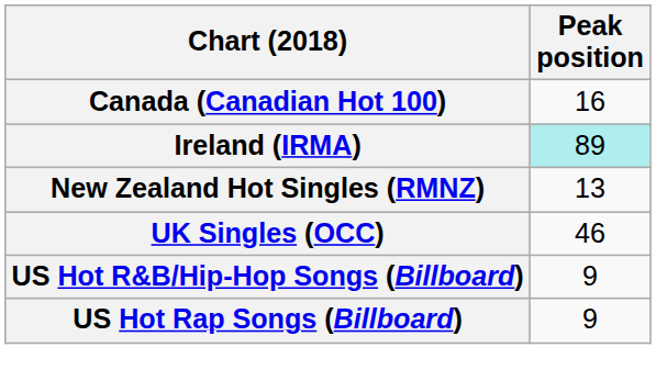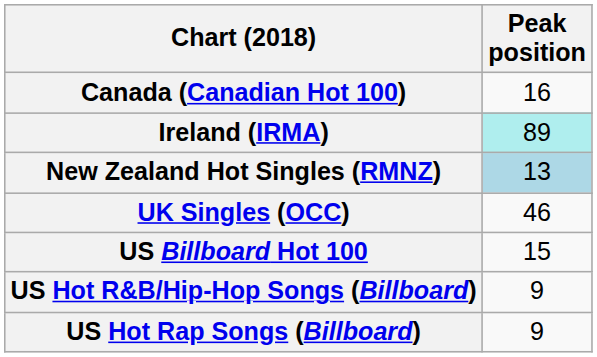 <table class="wikitable sortable plainrowheaders" style="text-align:center;">
 <tr>
 <th scope="col">Chart (2018)</th>
 <th scope="col">Peak<br>position</th>
 </tr>
 <tr>
 <th scope="row">Canada (<a href='#'>Canadian Hot 100</a>)</th>
 <td>16</td>
 </tr>
 <tr>
 <th scope="row">Ireland (<a href='#'>IRMA</a>)</th>
 <td style="background: paleturquoise;">89</td>
 </tr>
 <tr>
 <th scope="row">New Zealand Hot Singles (<a href='#'>RMNZ</a>)</th>
-<td>13</td>
+<td style="background: lightblue;">13</td>
 </tr>
 <tr>
 <th scope="row"><a href='#'>UK Singles</a> (<a href='#'>OCC</a>)</th>
 <td>46</td>
+</tr>
+<tr>
+<th scope="row">US <a href='#'><em>Billboard</em> Hot 100</a></th>
+<td>15</td>
 </tr>
 <tr>
 <th scope="row">US <a href='#'>Hot R&B/Hip-Hop Songs</a> (<em><a href='#'>Billboard</a></em>)</th>
 <td>9</td>
 </tr>
 <tr>
 <th scope="row">US <a href='#'>Hot Rap Songs</a> (<em><a href='#'>Billboard</a></em>)</th>
 <td>9</td>
 </tr>
 </table>
